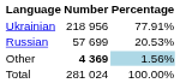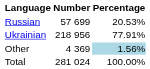 <table class="standard">
 <tr>
 <th>Language</th>
 <th>Number</th>
 <th>Percentage</th>
 </tr>
 <tr>
+<td><a href='#'>Russian</a></td>
+<td align="right">57 699</td>
+<td align="right">20.53%</td>
+</tr>
+<tr>
 <td><a href='#'>Ukrainian</a></td>
 <td align="right">218 956</td>
 <td align="right">77.91%</td>
 </tr>
 <tr>
-<td><a href='#'>Russian</a></td>
-<td align="right">57 699</td>
-<td align="right">20.53%</td>
-</tr>
-<tr>
 <td>Other</td>
-<td align="right"><strong>4 369</strong></td>
+<td align="right">4 369</td>
 <td align="right" style="background: lightblue;">1.56%</td>
 </tr>
 <tr>
 <td>Total</td>
 <td align="right">281 024</td>
 <td align="right">100.00%</td>
 </tr>
 </table>
